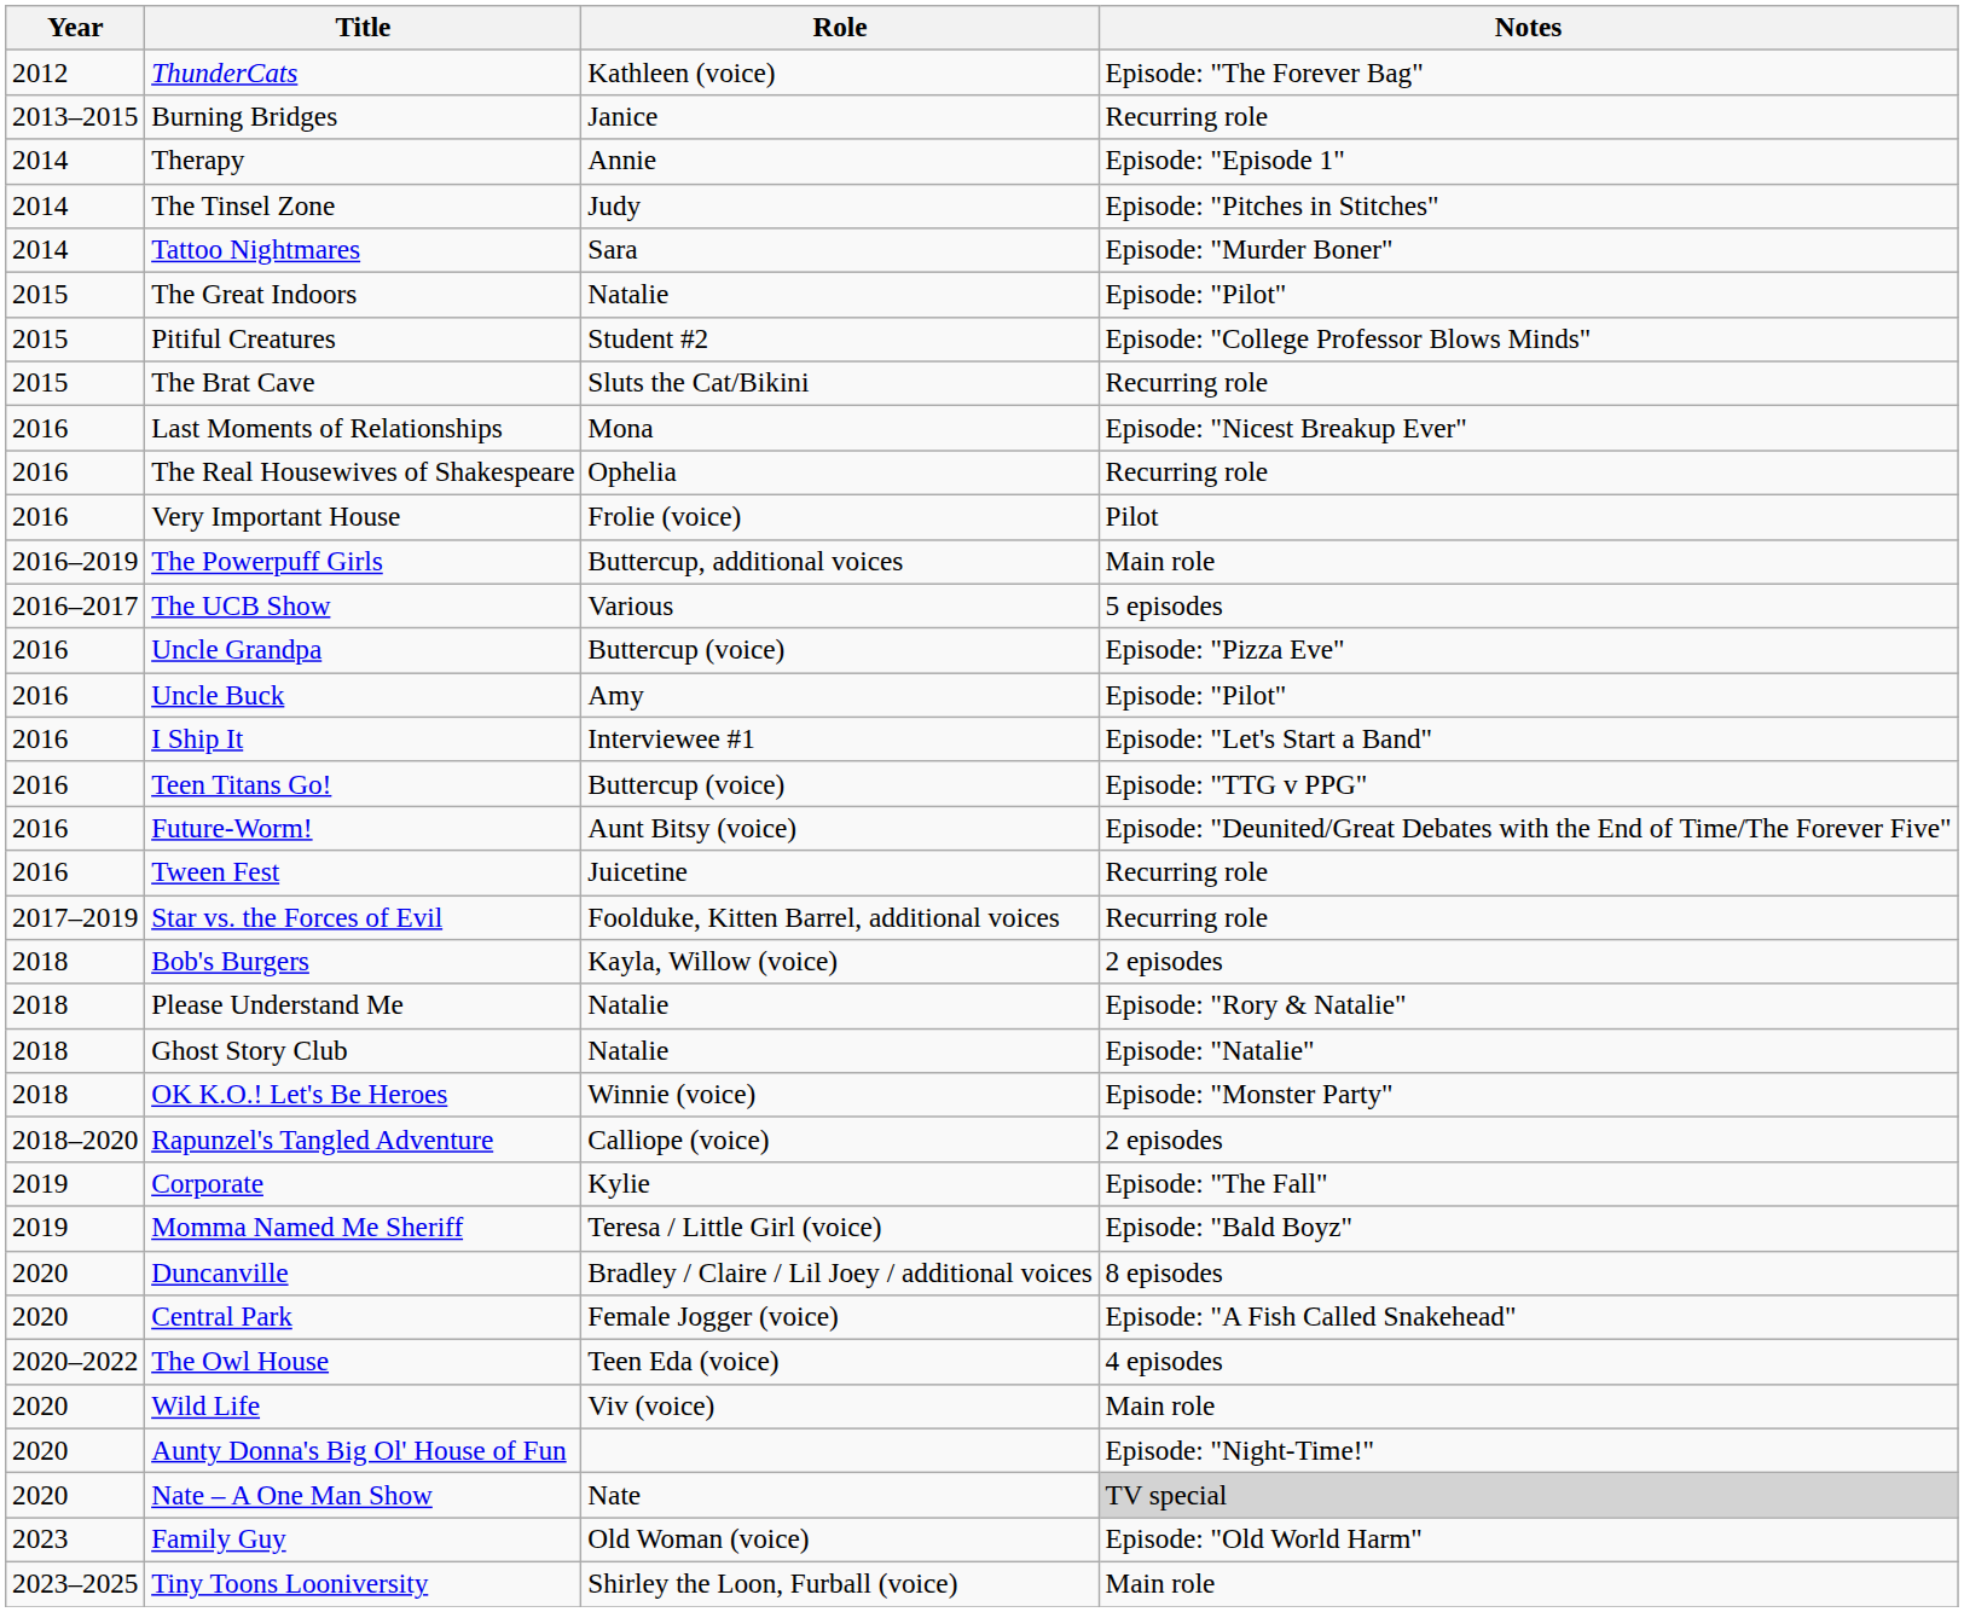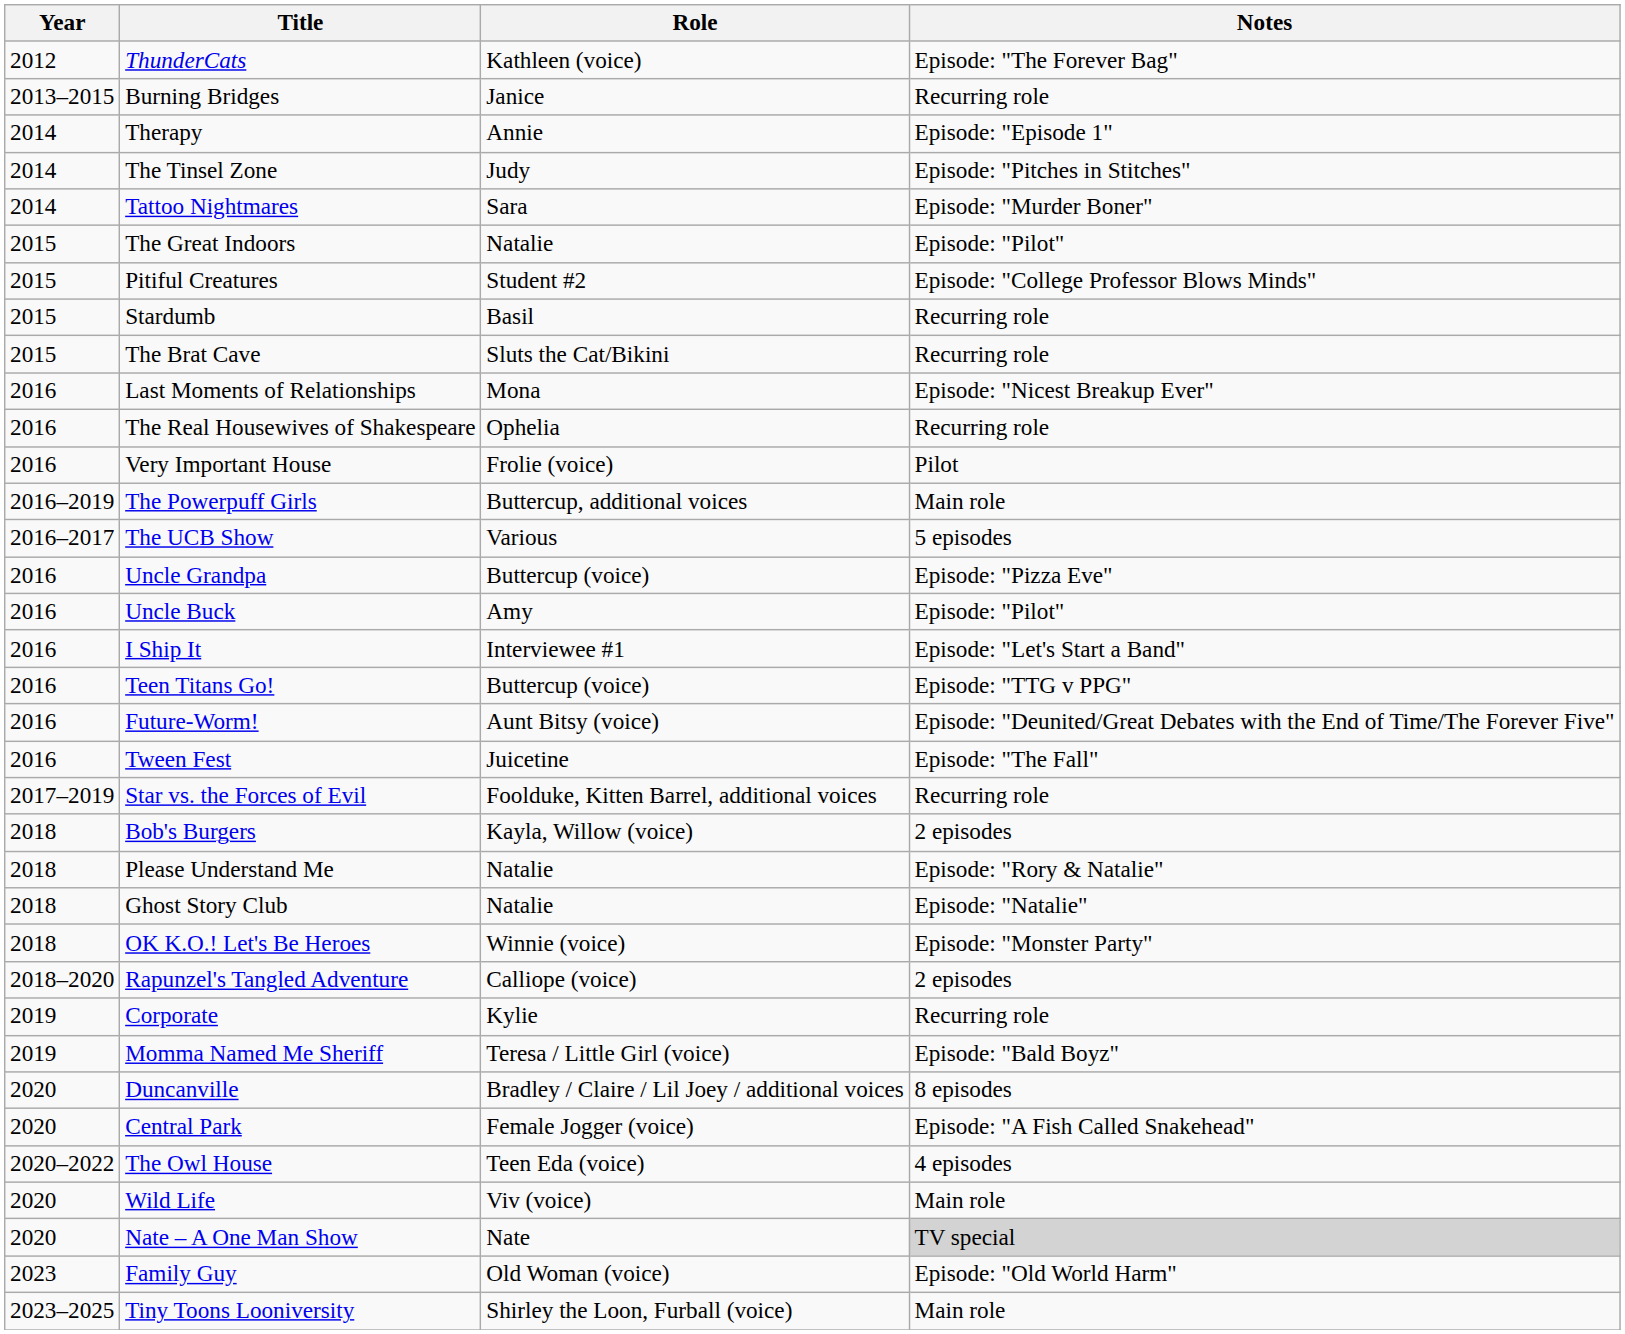 <table class="wikitable sortable">
 <tr>
 <th>Year</th>
 <th>Title</th>
 <th>Role</th>
 <th class="unsortable">Notes</th>
 </tr>
 <tr>
 <td>2012</td>
 <td><em><a href='#'>ThunderCats</a></td>
 <td>Kathleen (voice)</td>
 <td>Episode: "The Forever Bag"</td>
 </tr>
 <tr>
 <td>2013–2015</td>
 <td></em>Burning Bridges<em></td>
 <td>Janice</td>
 <td>Recurring role</td>
 </tr>
 <tr>
 <td>2014</td>
 <td></em>Therapy<em></td>
 <td>Annie</td>
 <td>Episode: "Episode 1"</td>
 </tr>
 <tr>
 <td>2014</td>
 <td></em>The Tinsel Zone<em></td>
 <td>Judy</td>
 <td>Episode: "Pitches in Stitches"</td>
 </tr>
 <tr>
 <td>2014</td>
 <td></em><a href='#'>Tattoo Nightmares</a><em></td>
 <td>Sara</td>
 <td>Episode: "Murder Boner"</td>
 </tr>
 <tr>
 <td>2015</td>
 <td></em>The Great Indoors<em></td>
 <td>Natalie</td>
 <td>Episode: "Pilot"</td>
 </tr>
 <tr>
 <td>2015</td>
 <td></em>Pitiful Creatures<em></td>
 <td>Student #2</td>
 <td>Episode: "College Professor Blows Minds"</td>
+</tr>
+<tr>
+<td>2015</td>
+<td></em>Stardumb<em></td>
+<td>Basil</td>
+<td>Recurring role</td>
 </tr>
 <tr>
 <td>2015</td>
 <td></em>The Brat Cave<em></td>
 <td>Sluts the Cat/Bikini</td>
 <td>Recurring role</td>
 </tr>
 <tr>
 <td>2016</td>
 <td></em>Last Moments of Relationships<em></td>
 <td>Mona</td>
 <td>Episode: "Nicest Breakup Ever"</td>
 </tr>
 <tr>
 <td>2016</td>
 <td></em>The Real Housewives of Shakespeare<em></td>
 <td>Ophelia</td>
 <td>Recurring role</td>
 </tr>
 <tr>
 <td>2016</td>
 <td></em>Very Important House<em></td>
 <td>Frolie (voice)</td>
 <td>Pilot</td>
 </tr>
 <tr>
 <td>2016–2019</td>
 <td></em><a href='#'>The Powerpuff Girls</a><em></td>
 <td>Buttercup, additional voices</td>
 <td>Main role</td>
 </tr>
 <tr>
 <td>2016–2017</td>
 <td></em><a href='#'>The UCB Show</a><em></td>
 <td>Various</td>
 <td>5 episodes</td>
 </tr>
 <tr>
 <td>2016</td>
 <td></em><a href='#'>Uncle Grandpa</a><em></td>
 <td>Buttercup (voice)</td>
 <td>Episode: "Pizza Eve"</td>
 </tr>
 <tr>
 <td>2016</td>
 <td></em><a href='#'>Uncle Buck</a><em></td>
 <td>Amy</td>
 <td>Episode: "Pilot"</td>
 </tr>
 <tr>
 <td>2016</td>
 <td></em><a href='#'>I Ship It</a><em></td>
 <td>Interviewee #1</td>
 <td>Episode: "Let's Start a Band"</td>
 </tr>
 <tr>
 <td>2016</td>
 <td></em><a href='#'>Teen Titans Go!</a><em></td>
 <td>Buttercup (voice)</td>
 <td>Episode: "TTG v PPG"</td>
 </tr>
 <tr>
 <td>2016</td>
 <td></em><a href='#'>Future-Worm!</a><em></td>
 <td>Aunt Bitsy (voice)</td>
 <td>Episode: "Deunited/Great Debates with the End of Time/The Forever Five"</td>
 </tr>
 <tr>
 <td>2016</td>
 <td></em><a href='#'>Tween Fest</a><em></td>
 <td>Juicetine</td>
-<td>Recurring role</td>
+<td>Episode: "The Fall"</td>
 </tr>
 <tr>
 <td>2017–2019</td>
 <td></em><a href='#'>Star vs. the Forces of Evil</a><em></td>
 <td>Foolduke, Kitten Barrel, additional voices</td>
 <td>Recurring role</td>
 </tr>
 <tr>
 <td>2018</td>
 <td></em><a href='#'>Bob's Burgers</a><em></td>
 <td>Kayla, Willow (voice)</td>
 <td>2 episodes</td>
 </tr>
 <tr>
 <td>2018</td>
 <td></em>Please Understand Me<em></td>
 <td>Natalie</td>
 <td>Episode: "Rory & Natalie"</td>
 </tr>
 <tr>
 <td>2018</td>
 <td></em>Ghost Story Club<em></td>
 <td>Natalie</td>
 <td>Episode: "Natalie"</td>
 </tr>
 <tr>
 <td>2018</td>
 <td></em><a href='#'>OK K.O.! Let's Be Heroes</a><em></td>
 <td>Winnie (voice)</td>
 <td>Episode: "Monster Party"</td>
 </tr>
 <tr>
 <td>2018–2020</td>
 <td></em><a href='#'>Rapunzel's Tangled Adventure</a><em></td>
 <td>Calliope (voice)</td>
 <td>2 episodes</td>
 </tr>
 <tr>
 <td>2019</td>
 <td></em><a href='#'>Corporate</a><em></td>
 <td>Kylie</td>
-<td>Episode: "The Fall"</td>
+<td>Recurring role</td>
 </tr>
 <tr>
 <td>2019</td>
 <td></em><a href='#'>Momma Named Me Sheriff</a><em></td>
 <td>Teresa / Little Girl (voice)</td>
 <td>Episode: "Bald Boyz"</td>
 </tr>
 <tr>
 <td>2020</td>
 <td></em><a href='#'>Duncanville</a><em></td>
 <td>Bradley / Claire / Lil Joey / additional voices</td>
 <td>8 episodes</td>
 </tr>
 <tr>
 <td>2020</td>
 <td></em><a href='#'>Central Park</a><em></td>
 <td>Female Jogger (voice)</td>
 <td>Episode: "A Fish Called Snakehead"</td>
 </tr>
 <tr>
 <td>2020–2022</td>
 <td></em><a href='#'>The Owl House</a><em></td>
 <td>Teen Eda (voice)</td>
 <td>4 episodes</td>
 </tr>
 <tr>
 <td>2020</td>
 <td></em><a href='#'>Wild Life</a><em></td>
 <td>Viv (voice)</td>
 <td>Main role</td>
 </tr>
 <tr>
 <td>2020</td>
-<td></em><a href='#'>Aunty Donna's Big Ol' House of Fun</a><em></td>
-<td></td>
-<td>Episode: "Night-Time!"</td>
-</tr>
-<tr>
-<td>2020</td>
 <td></em><a href='#'>Nate – A One Man Show</a><em></td>
 <td>Nate</td>
 <td style="background: lightgrey;">TV special</td>
 </tr>
 <tr>
 <td>2023</td>
 <td></em><a href='#'>Family Guy</a><em></td>
 <td>Old Woman (voice)</td>
 <td>Episode: "Old World Harm"</td>
 </tr>
 <tr>
 <td>2023–2025</td>
 <td></em><a href='#'>Tiny Toons Looniversity</a><em></td>
 <td>Shirley the Loon, Furball (voice)</td>
 <td>Main role</td>
 </tr>
 </table>
